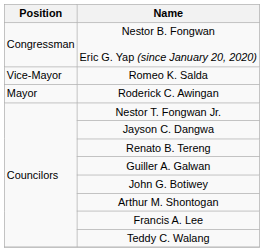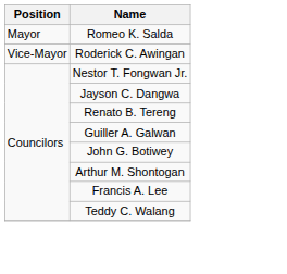 <table class="wikitable" style="line-height:1.20em; font-size:100%;">
 <tr>
 <th>Position</th>
 <th>Name</th>
 </tr>
 <tr>
-<td>Congressman</td>
-<td style="text-align:center;">Nestor B. Fongwan<br><br>Eric G. Yap <em>(since January 20, 2020)</em></td>
+<td>Mayor</td>
+<td style="text-align:center;">Romeo K. Salda</td>
 </tr>
 <tr>
 <td>Vice-Mayor</td>
-<td style="text-align:center;">Romeo K. Salda</td>
-</tr>
-<tr>
-<td>Mayor</td>
 <td style="text-align:center;">Roderick C. Awingan</td>
 </tr>
 <tr>
 <td rowspan=8>Councilors</td>
 <td style="text-align:center;">Nestor T. Fongwan Jr.</td>
 </tr>
 <tr>
 <td style="text-align:center;">Jayson C. Dangwa</td>
 </tr>
 <tr>
 <td style="text-align:center;">Renato B. Tereng</td>
 </tr>
 <tr>
 <td style="text-align:center;">Guiller A. Galwan</td>
 </tr>
 <tr>
 <td style="text-align:center;">John G. Botiwey</td>
 </tr>
 <tr>
 <td style="text-align:center;">Arthur M. Shontogan</td>
 </tr>
 <tr>
 <td style="text-align:center;">Francis A. Lee</td>
 </tr>
 <tr>
 <td style="text-align:center;">Teddy C. Walang</td>
 </tr>
 <tr>
 </tr>
 </table>
